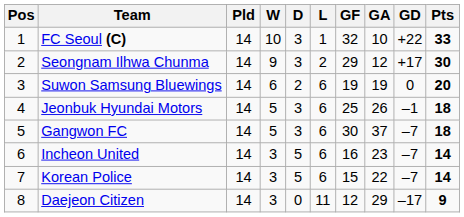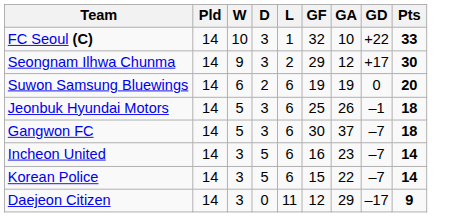 <table class="wikitable" style="text-align:center;">
 <tr>
-<th width=20>Pos</th>
 <th width=200>Team</th>
 <th width=30 abbr="Played">Pld</th>
 <th width=20 abbr="Won">W</th>
 <th width=20 abbr="Draw">D</th>
 <th width=20 abbr="Lost">L</th>
 <th width=25 abbr="Goals for">GF</th>
 <th width=25 abbr="Goals against">GA</th>
 <th width=25 abbr="Goal difference">GD</th>
 <th width=30 abbr="Points">Pts</th>
 </tr>
 <tr>
-<td>1</td>
 <td align="left"><a href='#'>FC Seoul</a> <strong>(C)</strong></td>
 <td>14</td>
 <td>10</td>
 <td>3</td>
 <td>1</td>
 <td>32</td>
 <td>10</td>
 <td>+22</td>
 <td><strong>33</strong></td>
 </tr>
 <tr>
-<td>2</td>
 <td align="left"><a href='#'>Seongnam Ilhwa Chunma</a></td>
 <td>14</td>
 <td>9</td>
 <td>3</td>
 <td>2</td>
 <td>29</td>
 <td>12</td>
 <td>+17</td>
 <td><strong>30</strong></td>
 </tr>
 <tr>
-<td>3</td>
 <td align="left"><a href='#'>Suwon Samsung Bluewings</a></td>
 <td>14</td>
 <td>6</td>
 <td>2</td>
 <td>6</td>
 <td>19</td>
 <td>19</td>
 <td>0</td>
 <td><strong>20</strong></td>
 </tr>
 <tr>
-<td>4</td>
 <td align="left"><a href='#'>Jeonbuk Hyundai Motors</a></td>
 <td>14</td>
 <td>5</td>
 <td>3</td>
 <td>6</td>
 <td>25</td>
 <td>26</td>
 <td>–1</td>
 <td><strong>18</strong></td>
 </tr>
 <tr>
-<td>5</td>
 <td align="left"><a href='#'>Gangwon FC</a></td>
 <td>14</td>
 <td>5</td>
 <td>3</td>
 <td>6</td>
 <td>30</td>
 <td>37</td>
 <td>–7</td>
 <td><strong>18</strong></td>
 </tr>
 <tr>
-<td>6</td>
 <td align="left"><a href='#'>Incheon United</a></td>
 <td>14</td>
 <td>3</td>
 <td>5</td>
 <td>6</td>
 <td>16</td>
 <td>23</td>
 <td>–7</td>
 <td><strong>14</strong></td>
 </tr>
 <tr>
-<td>7</td>
 <td align="left"><a href='#'>Korean Police</a></td>
 <td>14</td>
 <td>3</td>
 <td>5</td>
 <td>6</td>
 <td>15</td>
 <td>22</td>
 <td>–7</td>
 <td><strong>14</strong></td>
 </tr>
 <tr>
-<td>8</td>
 <td align="left"><a href='#'>Daejeon Citizen</a></td>
 <td>14</td>
 <td>3</td>
 <td>0</td>
 <td>11</td>
 <td>12</td>
 <td>29</td>
 <td>–17</td>
 <td><strong>9</strong></td>
 </tr>
 </table>
